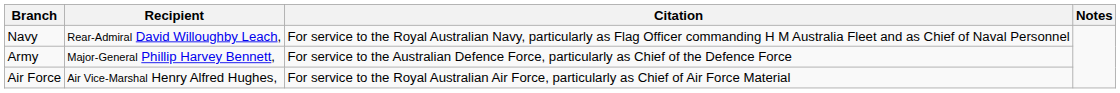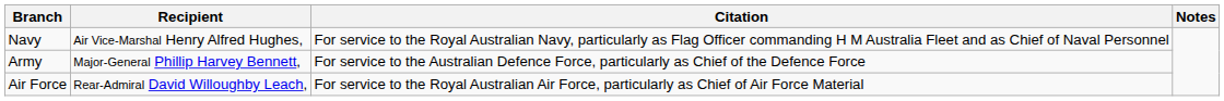 <table class="wikitable" style="font-size:95%;">
 <tr>
 <th>Branch</th>
 <th>Recipient</th>
 <th>Citation</th>
 <th>Notes</th>
 </tr>
 <tr>
 <td>Navy</td>
-<td><small>Rear-Admiral</small> <a href='#'>David Willoughby Leach</a>, </td>
+<td><small>Air Vice-Marshal</small> Henry Alfred Hughes, </td>
 <td>For service to the Royal Australian Navy, particularly as Flag Officer commanding H M Australia Fleet and as Chief of Naval Personnel</td>
 <td rowspan="3"></td>
 </tr>
 <tr>
 <td>Army</td>
 <td><small>Major-General</small> <a href='#'>Phillip Harvey Bennett</a>, </td>
 <td>For service to the Australian Defence Force, particularly as Chief of the Defence Force</td>
 </tr>
 <tr>
 <td>Air Force</td>
-<td><small>Air Vice-Marshal</small> Henry Alfred Hughes, </td>
+<td><small>Rear-Admiral</small> <a href='#'>David Willoughby Leach</a>, </td>
 <td>For service to the Royal Australian Air Force, particularly as Chief of Air Force Material</td>
 </tr>
 </table>
